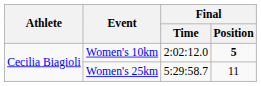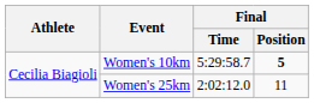 <table class="wikitable" border="1" style="font-size:90%">
 <tr>
 <th rowspan=2>Athlete</th>
 <th rowspan=2>Event</th>
 <th colspan=2>Final</th>
 </tr>
 <tr>
 <th>Time</th>
 <th>Position</th>
 </tr>
 <tr>
 <td rowspan=2><a href='#'>Cecilia Biagioli</a></td>
 <td><a href='#'>Women's 10km</a></td>
-<td align=center>2:02:12.0</td>
+<td align=center>5:29:58.7</td>
 <td align=center><strong>5</strong></td>
 </tr>
 <tr>
 <td><a href='#'>Women's 25km</a></td>
-<td align=center>5:29:58.7</td>
+<td align=center>2:02:12.0</td>
 <td align=center>11</td>
 </tr>
 </table>
